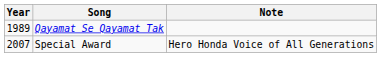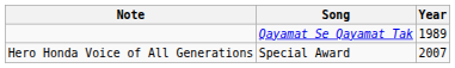 <table class="wikitable sortable">
 <tr>
+<th>Note</th>
+<th>Song</th>
 <th>Year</th>
-<th>Song</th>
-<th>Note</th>
 </tr>
 <tr>
+<td></td>
+<td><em><a href='#'>Qayamat Se Qayamat Tak</a></em></td>
 <td>1989</td>
-<td><em><a href='#'>Qayamat Se Qayamat Tak</a></em></td>
-<td></td>
 </tr>
 <tr>
+<td>Hero Honda Voice of All Generations</td>
+<td>Special Award</td>
 <td>2007</td>
-<td>Special Award</td>
-<td>Hero Honda Voice of All Generations</td>
 </tr>
 </table>
